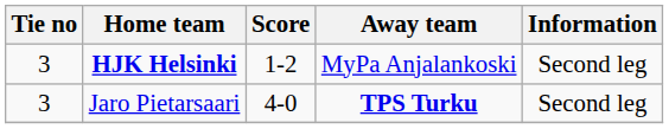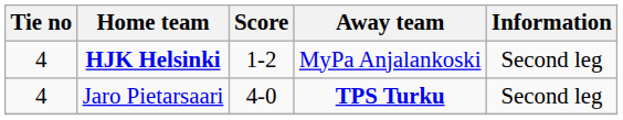 <table class="wikitable" style="text-align:center">
 <tr>
 <th style= width="40px">Tie no</th>
 <th style= width="150px">Home team</th>
 <th style= width="60px">Score</th>
 <th style= width="150px">Away team</th>
 <th style= width="30px">Information</th>
 </tr>
 <tr>
-<td>3</td>
+<td>4</td>
 <td><strong><a href='#'>HJK Helsinki</a></strong></td>
 <td>1-2</td>
 <td><a href='#'>MyPa Anjalankoski</a></td>
 <td>Second leg</td>
 </tr>
 <tr>
-<td>3</td>
+<td>4</td>
 <td><a href='#'>Jaro Pietarsaari</a></td>
 <td>4-0</td>
 <td><strong><a href='#'>TPS Turku</a></strong></td>
 <td>Second leg</td>
 </tr>
 <tr>
 </tr>
 </table>
